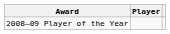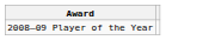 <table class="wikitable sortable" style="text-align:center;">
 <tr>
 <th>Award</th>
-<th>Player</th>
 <th class="unsortable"></th>
 </tr>
 <tr>
 <td style="text-align:left;">2008–09 Player of the Year</td>
-<td style="text-align:left;"></td>
 <td></td>
 </tr>
 </table>
